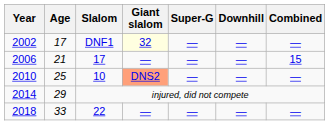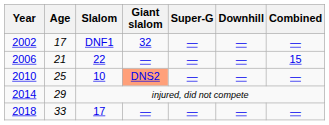 <table class=wikitable style="text-align:center">
 <tr>
 <th>  Year  </th>
 <th> Age </th>
 <th> Slalom </th>
 <th> Giant <br> slalom </th>
 <th>Super-G</th>
 <th>Downhill</th>
 <th>Combined</th>
 </tr>
 <tr>
 <td><a href='#'>2002</a></td>
 <td><em>17</em></td>
 <td><a href='#'>DNF1</a></td>
-<td style="background: lightyellow;"><a href='#'>32</a></td>
+<td><a href='#'>32</a></td>
 <td><a href='#'>—</a></td>
 <td><a href='#'>—</a></td>
 <td><a href='#'>—</a></td>
 </tr>
 <tr>
 <td><a href='#'>2006</a></td>
 <td><em>21</em></td>
-<td><a href='#'>17</a></td>
+<td><a href='#'>22</a></td>
 <td><a href='#'>—</a></td>
 <td><a href='#'>—</a></td>
 <td><a href='#'>—</a></td>
 <td><a href='#'>15</a></td>
 </tr>
 <tr>
 <td><a href='#'>2010</a></td>
 <td><em>25</em></td>
 <td><a href='#'>10</a></td>
 <td style="background: lightsalmon;"><a href='#'>DNS2</a></td>
 <td><a href='#'>—</a></td>
 <td><a href='#'>—</a></td>
 <td><a href='#'>—</a></td>
 </tr>
 <tr>
 <td><a href='#'>2014</a></td>
 <td><em>29</em></td>
 <td colspan=5><small><em>injured, did not compete</em></small> </td>
 </tr>
 <tr>
 <td><a href='#'>2018</a></td>
 <td><em>33</em></td>
-<td><a href='#'>22</a></td>
+<td><a href='#'>17</a></td>
 <td><a href='#'>—</a></td>
 <td><a href='#'>—</a></td>
 <td><a href='#'>—</a></td>
 <td><a href='#'>—</a></td>
 </tr>
 </table>
